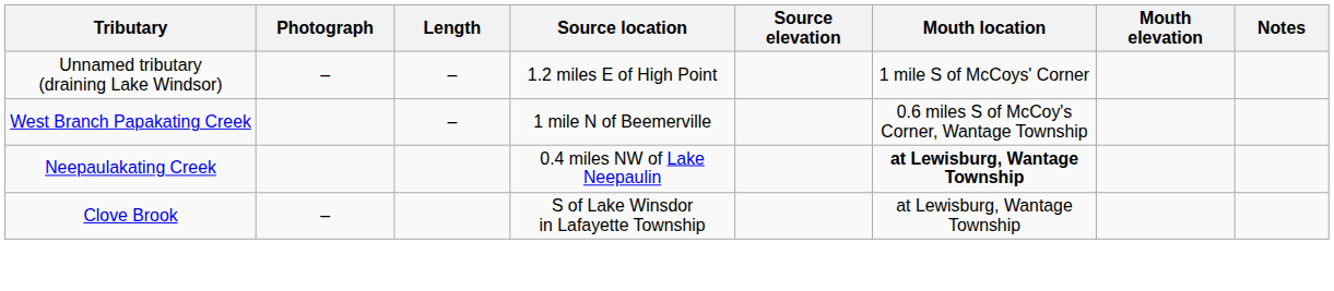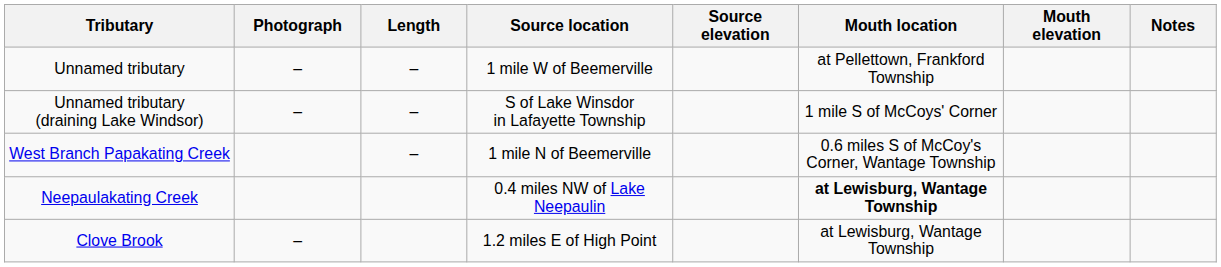 <table class="wikitable" style="text-align:center">
 <tr>
 <th scope=col width=225>Tributary</th>
 <th scope=col width=120>Photograph</th>
 <th scope=col width=100>Length</th>
 <th scope=col width=200>Source location</th>
 <th scope=col width=120>Source elevation</th>
 <th scope=col width=200>Mouth location</th>
 <th scope=col width=120>Mouth elevation</th>
 <th scope=col width=80>Notes</th>
 </tr>
 <tr>
+<td>Unnamed tributary</td>
+<td>–</td>
+<td>–</td>
+<td>1 mile W of Beemerville<br></td>
+<td></td>
+<td>at Pellettown, Frankford Township<br></td>
+<td></td>
+<td></td>
+</tr>
+<tr>
 <td>Unnamed tributary<br>(draining Lake Windsor)</td>
 <td>–</td>
 <td>–</td>
-<td>1.2 miles E of High Point<br></td>
+<td>S of Lake Winsdor<br>in Lafayette Township<br></td>
 <td></td>
 <td>1 mile S of McCoys' Corner<br></td>
 <td></td>
 <td></td>
 </tr>
 <tr>
 <td><a href='#'>West Branch Papakating Creek</a></td>
 <td></td>
 <td>–</td>
 <td>1 mile N of Beemerville<br></td>
 <td></td>
 <td>0.6 miles S of McCoy's Corner, Wantage Township<br></td>
 <td></td>
 <td></td>
 </tr>
 <tr>
 <td><a href='#'>Neepaulakating Creek</a></td>
 <td></td>
 <td></td>
 <td>0.4 miles NW of <a href='#'>Lake Neepaulin</a></td>
 <td></td>
 <td><strong>at Lewisburg, Wantage Township<br></strong></td>
 <td></td>
 <td></td>
 </tr>
 <tr>
 <td><a href='#'>Clove Brook</a></td>
 <td>–</td>
 <td></td>
-<td>S of Lake Winsdor<br>in Lafayette Township<br></td>
+<td>1.2 miles E of High Point<br></td>
 <td></td>
 <td>at Lewisburg, Wantage Township<br></td>
 <td></td>
 <td></td>
 </tr>
 </table>
